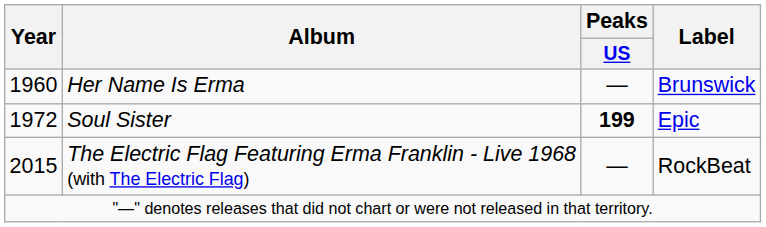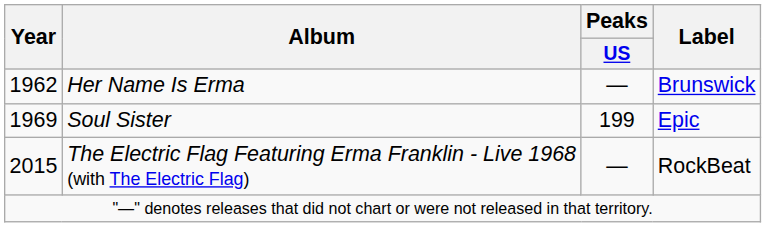 <table class="wikitable">
 <tr>
 <th rowspan="2">Year</th>
 <th rowspan="2">Album</th>
 <th>Peaks</th>
 <th rowspan="2">Label</th>
 </tr>
 <tr>
 <th scope="col" style="width:2.6em; font-size:90%;"><a href='#'>US</a><br></th>
 </tr>
 <tr>
-<td>1960</td>
+<td>1962</td>
 <td><em>Her Name Is Erma</em></td>
 <td align=center>—</td>
 <td><a href='#'>Brunswick</a></td>
 </tr>
 <tr>
-<td>1972</td>
+<td>1969</td>
 <td><em>Soul Sister</em></td>
-<td align=center><strong>199</strong></td>
+<td align=center>199</td>
 <td><a href='#'>Epic</a></td>
 </tr>
 <tr>
 <td>2015</td>
 <td><em>The Electric Flag Featuring Erma Franklin - Live 1968</em><br><small>(with <a href='#'>The Electric Flag</a>)</small></td>
 <td align=center>—</td>
 <td>RockBeat</td>
 </tr>
 <tr>
 <td colspan="6" style="text-align:center; font-size:9pt;">"—" denotes releases that did not chart or were not released in that territory.</td>
 </tr>
 </table>
